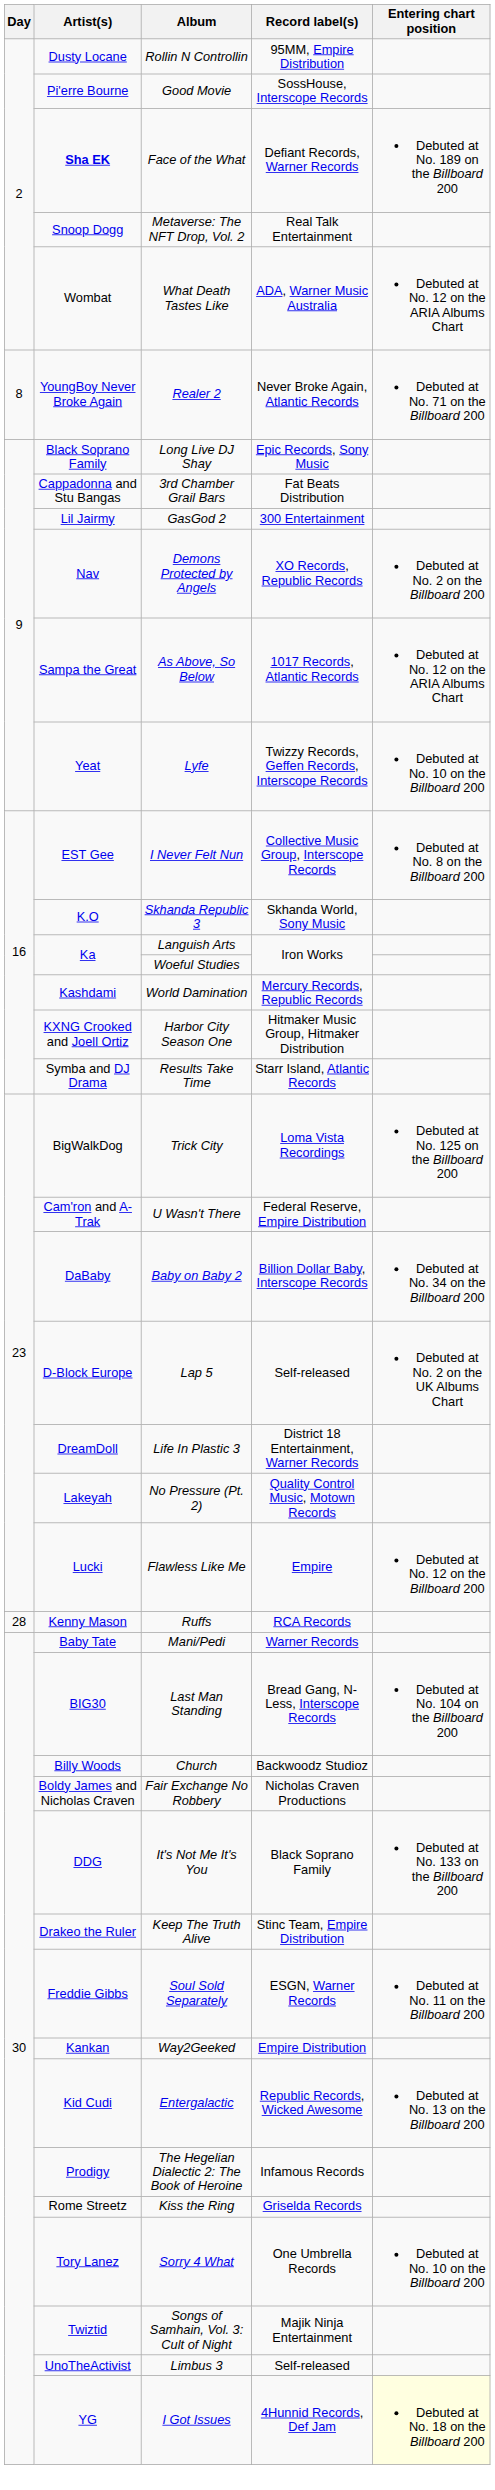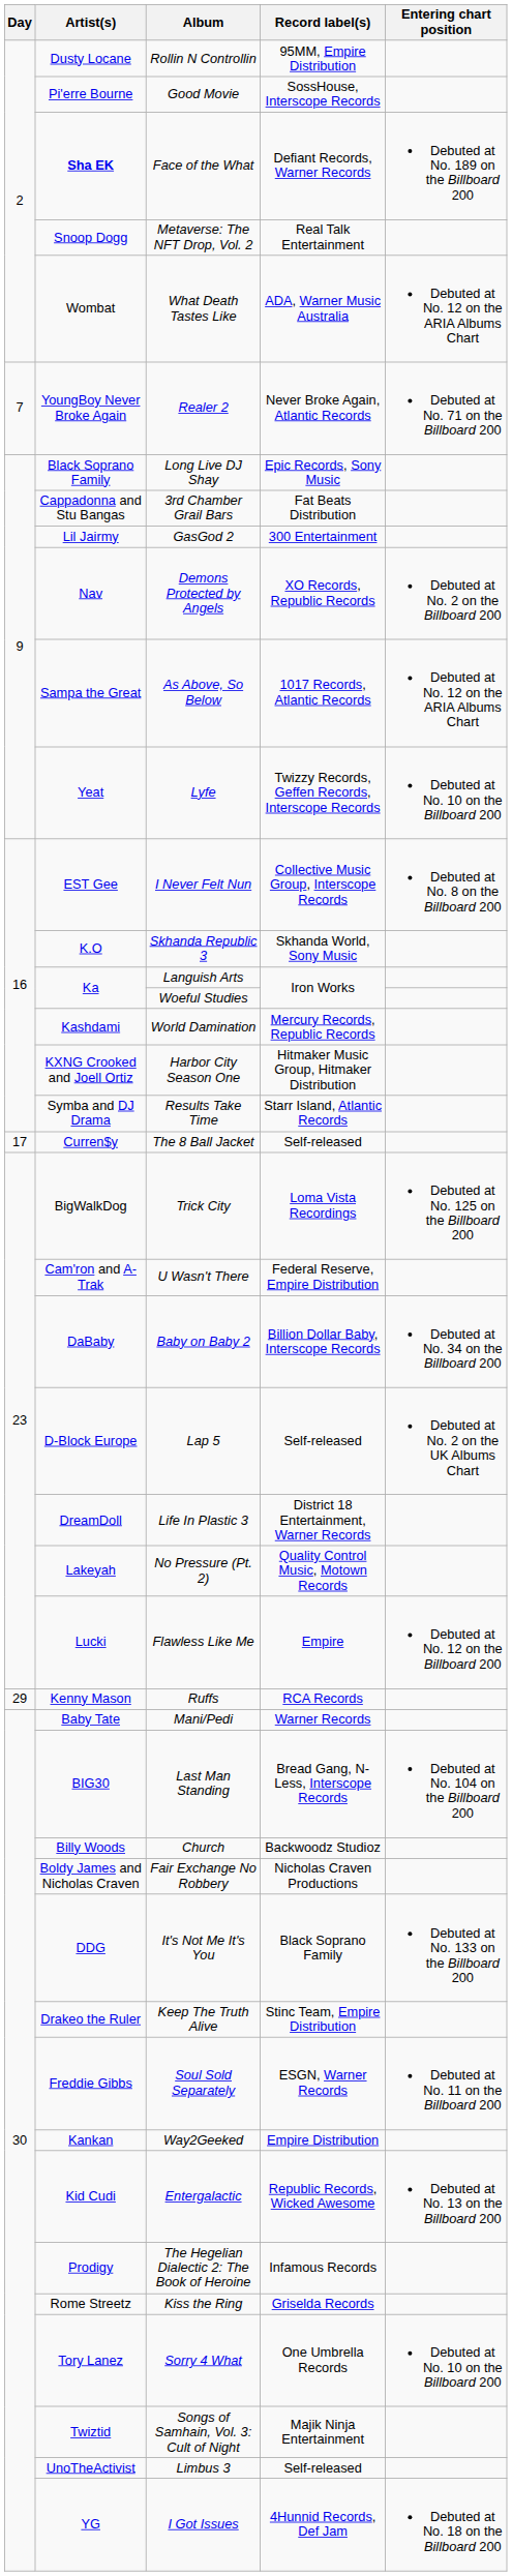 <table class="wikitable" style="text-align:center;">
 <tr>
 <th scope="col">Day</th>
 <th scope="col">Artist(s)</th>
 <th scope="col">Album</th>
 <th scope="col">Record label(s)</th>
 <th>Entering chart position</th>
 </tr>
 <tr>
 <td rowspan="5">2</td>
 <td><a href='#'>Dusty Locane</a></td>
 <td><em>Rollin N Controllin</em></td>
 <td>95MM, <a href='#'>Empire Distribution</a></td>
 <td></td>
 </tr>
 <tr>
 <td><a href='#'>Pi'erre Bourne</a></td>
 <td><em>Good Movie</em></td>
 <td>SossHouse, <a href='#'>Interscope Records</a></td>
 <td></td>
 </tr>
 <tr>
 <td><strong><a href='#'>Sha EK</a></strong></td>
 <td><em>Face of the What</em></td>
 <td>Defiant Records, <a href='#'>Warner Records</a></td>
 <td><br><ul><li>Debuted at No. 189 on the <em>Billboard</em> 200</li></ul></td>
 </tr>
 <tr>
 <td><a href='#'>Snoop Dogg</a></td>
 <td><em>Metaverse: The NFT Drop, Vol. 2</em></td>
 <td>Real Talk Entertainment</td>
 <td></td>
 </tr>
 <tr>
 <td>Wombat</td>
 <td><em>What Death Tastes Like</em></td>
 <td><a href='#'>ADA</a>, <a href='#'>Warner Music Australia</a></td>
 <td><br><ul><li>Debuted at No. 12 on the ARIA Albums Chart</li></ul></td>
 </tr>
 <tr>
-<td>8</td>
+<td>7</td>
 <td><a href='#'>YoungBoy Never Broke Again</a></td>
 <td><em><a href='#'>Realer 2</a></em></td>
 <td>Never Broke Again, <a href='#'>Atlantic Records</a></td>
 <td><br><ul><li>Debuted at No. 71 on the <em>Billboard</em> 200</li></ul></td>
 </tr>
 <tr>
 <td rowspan="6">9</td>
 <td><a href='#'>Black Soprano Family</a></td>
 <td><em>Long Live DJ Shay</em></td>
 <td><a href='#'>Epic Records</a>, <a href='#'>Sony Music</a></td>
 <td></td>
 </tr>
 <tr>
 <td><a href='#'>Cappadonna</a> and Stu Bangas</td>
 <td><em>3rd Chamber Grail Bars</em></td>
 <td>Fat Beats Distribution</td>
 <td></td>
 </tr>
 <tr>
 <td><a href='#'>Lil Jairmy</a></td>
 <td><em>GasGod 2</em></td>
 <td><a href='#'>300 Entertainment</a></td>
 <td></td>
 </tr>
 <tr>
 <td><a href='#'>Nav</a></td>
 <td><em><a href='#'>Demons Protected by Angels</a></em></td>
 <td><a href='#'>XO Records</a>, <a href='#'>Republic Records</a></td>
 <td><br><ul><li>Debuted at No. 2 on the <em>Billboard</em> 200</li></ul></td>
 </tr>
 <tr>
 <td><a href='#'>Sampa the Great</a></td>
 <td><em><a href='#'>As Above, So Below</a></em></td>
 <td><a href='#'>1017 Records</a>, <a href='#'>Atlantic Records</a></td>
 <td><br><ul><li>Debuted at No. 12 on the ARIA Albums Chart</li></ul></td>
 </tr>
 <tr>
 <td><a href='#'>Yeat</a></td>
 <td><em><a href='#'>Lyfe</a></em></td>
 <td>Twizzy Records, <a href='#'>Geffen Records</a>, <a href='#'>Interscope Records</a></td>
 <td><br><ul><li>Debuted at No. 10 on the <em>Billboard</em> 200</li></ul></td>
 </tr>
 <tr>
 <td rowspan="7">16</td>
 <td><a href='#'>EST Gee</a></td>
 <td><em><a href='#'>I Never Felt Nun</a></em></td>
 <td><a href='#'>Collective Music Group</a>, <a href='#'>Interscope Records</a></td>
 <td><br><ul><li>Debuted at No. 8 on the <em>Billboard</em> 200</li></ul></td>
 </tr>
 <tr>
 <td><a href='#'>K.O</a></td>
 <td><em><a href='#'>Skhanda Republic 3</a></em></td>
 <td>Skhanda World, <a href='#'>Sony Music</a></td>
 <td></td>
 </tr>
 <tr>
 <td rowspan="2"><a href='#'>Ka</a></td>
 <td><em>Languish Arts</em></td>
 <td rowspan="2">Iron Works</td>
 <td></td>
 </tr>
 <tr>
 <td><em>Woeful Studies</em></td>
 <td></td>
 </tr>
 <tr>
 <td><a href='#'>Kashdami</a></td>
 <td><em>World Damination</em></td>
 <td><a href='#'>Mercury Records</a>, <a href='#'>Republic Records</a></td>
 <td></td>
 </tr>
 <tr>
 <td><a href='#'>KXNG Crooked</a> and <a href='#'>Joell Ortiz</a></td>
 <td><em>Harbor City Season One</em></td>
 <td>Hitmaker Music Group, Hitmaker Distribution</td>
 <td></td>
 </tr>
 <tr>
 <td>Symba and <a href='#'>DJ Drama</a></td>
 <td><em>Results Take Time</em></td>
 <td>Starr Island, <a href='#'>Atlantic Records</a></td>
 <td></td>
 </tr>
 <tr>
+<td>17</td>
+<td><a href='#'>Curren$y</a></td>
+<td><em>The 8 Ball Jacket</em></td>
+<td>Self-released</td>
+<td></td>
+</tr>
+<tr>
 <td rowspan="7">23</td>
 <td>BigWalkDog</td>
 <td><em>Trick City</em></td>
 <td><a href='#'>Loma Vista Recordings</a></td>
 <td><br><ul><li>Debuted at No. 125 on the <em>Billboard</em> 200</li></ul></td>
 </tr>
 <tr>
 <td><a href='#'>Cam'ron</a> and <a href='#'>A-Trak</a></td>
 <td><em>U Wasn't There</em></td>
 <td>Federal Reserve, <a href='#'>Empire Distribution</a></td>
 <td></td>
 </tr>
 <tr>
 <td><a href='#'>DaBaby</a></td>
 <td><em><a href='#'>Baby on Baby 2</a></em></td>
 <td><a href='#'>Billion Dollar Baby</a>, <a href='#'>Interscope Records</a></td>
 <td><br><ul><li>Debuted at No. 34 on the <em>Billboard</em> 200</li></ul></td>
 </tr>
 <tr>
 <td><a href='#'>D-Block Europe</a></td>
 <td><em>Lap 5</em></td>
 <td>Self-released</td>
 <td><br><ul><li>Debuted at No. 2 on the UK Albums Chart</li></ul></td>
 </tr>
 <tr>
 <td><a href='#'>DreamDoll</a></td>
 <td><em>Life In Plastic 3</em></td>
 <td>District 18 Entertainment, <a href='#'>Warner Records</a></td>
 <td></td>
 </tr>
 <tr>
 <td><a href='#'>Lakeyah</a></td>
 <td><em>No Pressure (Pt. 2)</em></td>
 <td><a href='#'>Quality Control Music</a>, <a href='#'>Motown Records</a></td>
 <td></td>
 </tr>
 <tr>
 <td><a href='#'>Lucki</a></td>
 <td><em>Flawless Like Me</em></td>
 <td><a href='#'>Empire</a></td>
 <td><br><ul><li>Debuted at No. 12 on the <em>Billboard</em> 200</li></ul></td>
 </tr>
 <tr>
-<td>28</td>
+<td>29</td>
 <td><a href='#'>Kenny Mason</a></td>
 <td><em>Ruffs</em></td>
 <td><a href='#'>RCA Records</a></td>
 <td></td>
 </tr>
 <tr>
 <td rowspan="15">30</td>
 <td><a href='#'>Baby Tate</a></td>
 <td><em>Mani/Pedi</em></td>
 <td><a href='#'>Warner Records</a></td>
 <td></td>
 </tr>
 <tr>
 <td><a href='#'>BIG30</a></td>
 <td><em>Last Man Standing</em></td>
 <td>Bread Gang, N-Less, <a href='#'>Interscope Records</a></td>
 <td><br><ul><li>Debuted at No. 104 on the <em>Billboard</em> 200</li></ul></td>
 </tr>
 <tr>
 <td><a href='#'>Billy Woods</a></td>
 <td><em>Church</em></td>
 <td>Backwoodz Studioz</td>
 <td></td>
 </tr>
 <tr>
 <td><a href='#'>Boldy James</a> and Nicholas Craven</td>
 <td><em>Fair Exchange No Robbery</em></td>
 <td>Nicholas Craven Productions</td>
 <td></td>
 </tr>
 <tr>
 <td><a href='#'>DDG</a></td>
 <td><em>It's Not Me It's You</em></td>
 <td>Black Soprano Family</td>
 <td><br><ul><li>Debuted at No. 133 on the <em>Billboard</em> 200</li></ul></td>
 </tr>
 <tr>
 <td><a href='#'>Drakeo the Ruler</a></td>
 <td><em>Keep The Truth Alive</em></td>
 <td>Stinc Team, <a href='#'>Empire Distribution</a></td>
 <td></td>
 </tr>
 <tr>
 <td><a href='#'>Freddie Gibbs</a></td>
 <td><em><a href='#'>Soul Sold Separately</a></em></td>
 <td>ESGN, <a href='#'>Warner Records</a></td>
 <td><br><ul><li>Debuted at No. 11 on the <em>Billboard</em> 200</li></ul></td>
 </tr>
 <tr>
 <td><a href='#'>Kankan</a></td>
 <td><em>Way2Geeked</em></td>
 <td><a href='#'>Empire Distribution</a></td>
 <td></td>
 </tr>
 <tr>
 <td><a href='#'>Kid Cudi</a></td>
 <td><em><a href='#'>Entergalactic</a></em></td>
 <td><a href='#'>Republic Records</a>, <a href='#'>Wicked Awesome</a></td>
 <td><br><ul><li>Debuted at No. 13 on the <em>Billboard</em> 200</li></ul></td>
 </tr>
 <tr>
 <td><a href='#'>Prodigy</a></td>
 <td><em>The Hegelian Dialectic 2: The Book of Heroine</em></td>
 <td>Infamous Records</td>
 <td></td>
 </tr>
 <tr>
 <td>Rome Streetz</td>
 <td><em>Kiss the Ring</em></td>
 <td><a href='#'>Griselda Records</a></td>
 <td></td>
 </tr>
 <tr>
 <td><a href='#'>Tory Lanez</a></td>
 <td><em><a href='#'>Sorry 4 What</a></em></td>
 <td>One Umbrella Records</td>
 <td><br><ul><li>Debuted at No. 10 on the <em>Billboard</em> 200</li></ul></td>
 </tr>
 <tr>
 <td><a href='#'>Twiztid</a></td>
 <td><em>Songs of Samhain, Vol. 3: Cult of Night</em></td>
 <td>Majik Ninja Entertainment</td>
 <td></td>
 </tr>
 <tr>
 <td><a href='#'>UnoTheActivist</a></td>
 <td><em>Limbus 3</em></td>
 <td>Self-released</td>
 <td></td>
 </tr>
 <tr>
 <td><a href='#'>YG</a></td>
 <td><em><a href='#'>I Got Issues</a></em></td>
 <td><a href='#'>4Hunnid Records</a>, <a href='#'>Def Jam</a></td>
-<td style="background: lightyellow;"><br><ul><li>Debuted at No. 18 on the <em>Billboard</em> 200</li></ul></td>
+<td><br><ul><li>Debuted at No. 18 on the <em>Billboard</em> 200</li></ul></td>
 </tr>
 </table>
